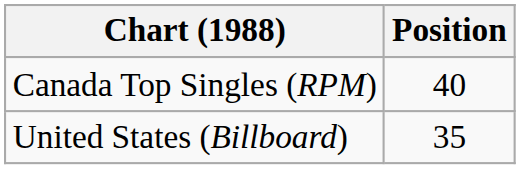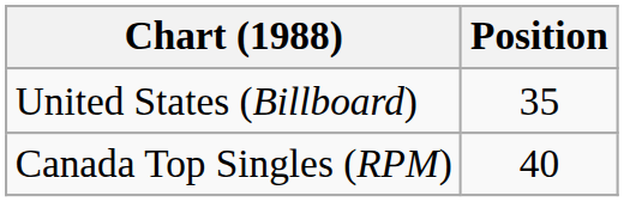 <table class="wikitable">
 <tr>
 <th align="left">Chart (1988)</th>
 <th align="center">Position</th>
 </tr>
 <tr>
+<td>United States (<em>Billboard</em>)</td>
+<td style="text-align:center;">35</td>
+</tr>
+<tr>
 <td>Canada Top Singles (<em>RPM</em>)</td>
 <td style="text-align:center;">40</td>
 </tr>
-<tr>
-<td>United States (<em>Billboard</em>)</td>
-<td style="text-align:center;">35</td>
-</tr>
 </table>
